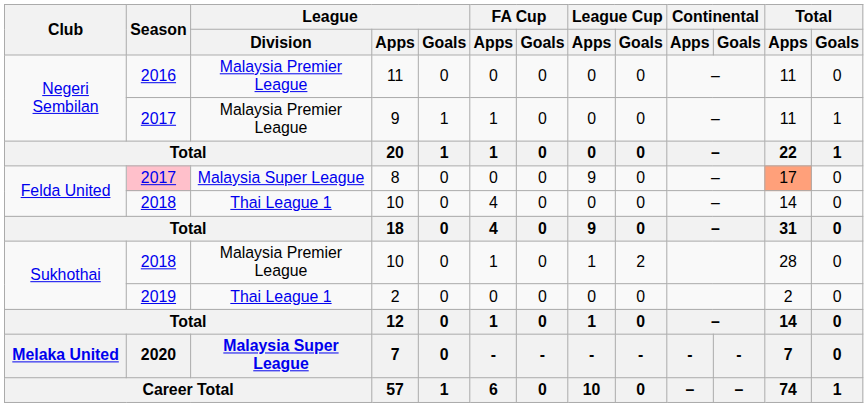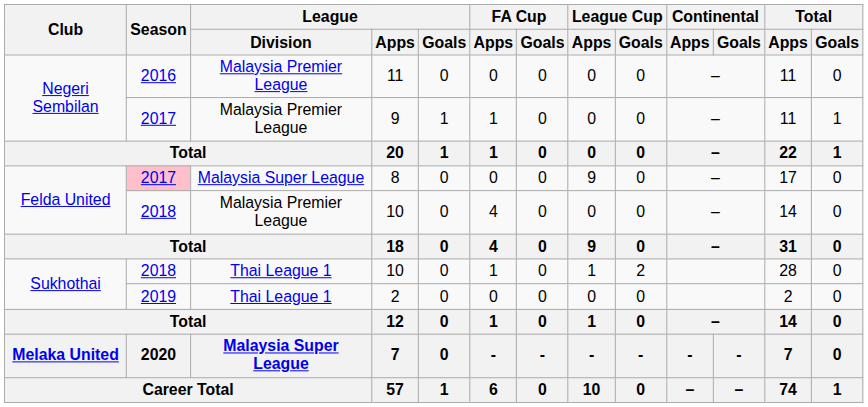 <table class=wikitable style="text-align:center">
 <tr>
 <th rowspan=2>Club</th>
 <th rowspan=2>Season</th>
 <th colspan=3>League</th>
 <th colspan=2>FA Cup</th>
 <th colspan=2>League Cup</th>
 <th colspan=2>Continental</th>
 <th colspan=2>Total</th>
 </tr>
 <tr>
 <th>Division</th>
 <th>Apps</th>
 <th>Goals</th>
 <th>Apps</th>
 <th>Goals</th>
 <th>Apps</th>
 <th>Goals</th>
 <th>Apps</th>
 <th>Goals</th>
 <th>Apps</th>
 <th>Goals</th>
 </tr>
 <tr>
 <td rowspan=2><a href='#'>Negeri Sembilan</a></td>
 <td><a href='#'>2016</a></td>
 <td><a href='#'>Malaysia Premier League</a></td>
 <td>11</td>
 <td>0</td>
 <td>0</td>
 <td>0</td>
 <td>0</td>
 <td>0</td>
 <td colspan=2>–</td>
 <td>11</td>
 <td>0</td>
 </tr>
 <tr>
 <td><a href='#'>2017</a></td>
 <td>Malaysia Premier League</td>
 <td>9</td>
 <td>1</td>
 <td>1</td>
 <td>0</td>
 <td>0</td>
 <td>0</td>
 <td colspan=2>–</td>
 <td>11</td>
 <td>1</td>
 </tr>
 <tr>
 <th colspan="3">Total</th>
 <th>20</th>
 <th>1</th>
 <th>1</th>
 <th>0</th>
 <th>0</th>
 <th>0</th>
 <th colspan=2>–</th>
 <th>22</th>
 <th>1</th>
 </tr>
 <tr>
 <td rowspan=2><a href='#'>Felda United</a></td>
 <td style="background: pink;"><a href='#'>2017</a></td>
 <td><a href='#'>Malaysia Super League</a></td>
 <td>8</td>
 <td>0</td>
 <td>0</td>
 <td>0</td>
 <td>9</td>
 <td>0</td>
 <td colspan=2>–</td>
-<td style="background: lightsalmon;">17</td>
+<td>17</td>
 <td>0</td>
 </tr>
 <tr>
 <td><a href='#'>2018</a></td>
-<td><a href='#'>Thai League 1</a></td>
+<td>Malaysia Premier League</td>
 <td>10</td>
 <td>0</td>
 <td>4</td>
 <td>0</td>
 <td>0</td>
 <td>0</td>
 <td colspan=2>–</td>
 <td>14</td>
 <td>0</td>
 </tr>
 <tr>
 <th colspan="3">Total</th>
 <th>18</th>
 <th>0</th>
 <th>4</th>
 <th>0</th>
 <th>9</th>
 <th>0</th>
 <th colspan=2>–</th>
 <th>31</th>
 <th>0</th>
 </tr>
 <tr>
 <td rowspan=2><a href='#'>Sukhothai</a></td>
 <td><a href='#'>2018</a></td>
-<td>Malaysia Premier League</td>
+<td><a href='#'>Thai League 1</a></td>
 <td>10</td>
 <td>0</td>
 <td>1</td>
 <td>0</td>
 <td>1</td>
 <td>2</td>
 <td colspan=2></td>
 <td>28</td>
 <td>0</td>
 </tr>
 <tr>
 <td><a href='#'>2019</a></td>
 <td><a href='#'>Thai League 1</a></td>
 <td>2</td>
 <td>0</td>
 <td>0</td>
 <td>0</td>
 <td>0</td>
 <td>0</td>
 <td colspan=2></td>
 <td>2</td>
 <td>0</td>
 </tr>
 <tr>
 <th colspan="3">Total</th>
 <th>12</th>
 <th>0</th>
 <th>1</th>
 <th>0</th>
 <th>1</th>
 <th>0</th>
 <th colspan=2>–</th>
 <th>14</th>
 <th>0</th>
 </tr>
 <tr>
 <th><a href='#'>Melaka United</a></th>
 <th>2020</th>
 <th><a href='#'>Malaysia Super League</a></th>
 <th>7</th>
 <th>0</th>
 <th>-</th>
 <th>-</th>
 <th>-</th>
 <th>-</th>
 <th>-</th>
 <th>-</th>
 <th>7</th>
 <th>0</th>
 </tr>
 <tr>
 <th colspan="3">Career Total</th>
 <th>57</th>
 <th>1</th>
 <th>6</th>
 <th>0</th>
 <th>10</th>
 <th>0</th>
 <th>–</th>
 <th>–</th>
 <th>74</th>
 <th>1</th>
 </tr>
 </table>
